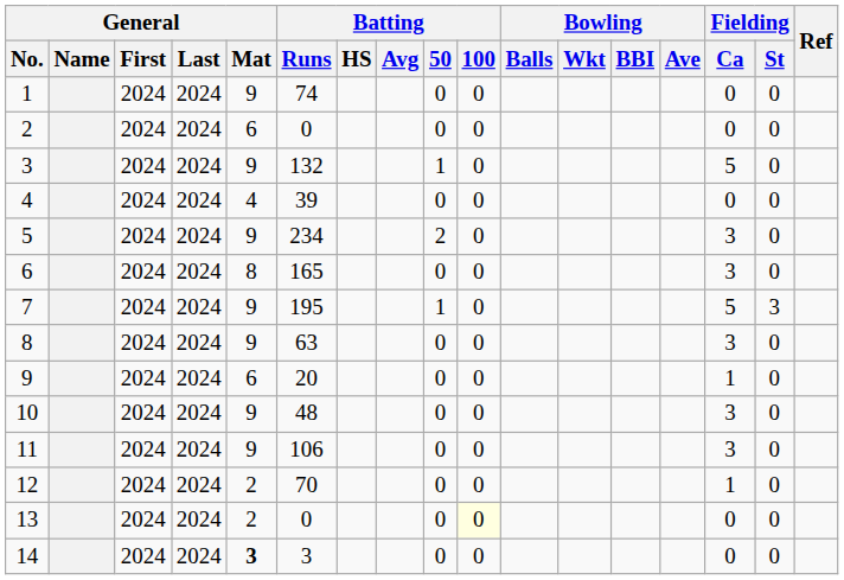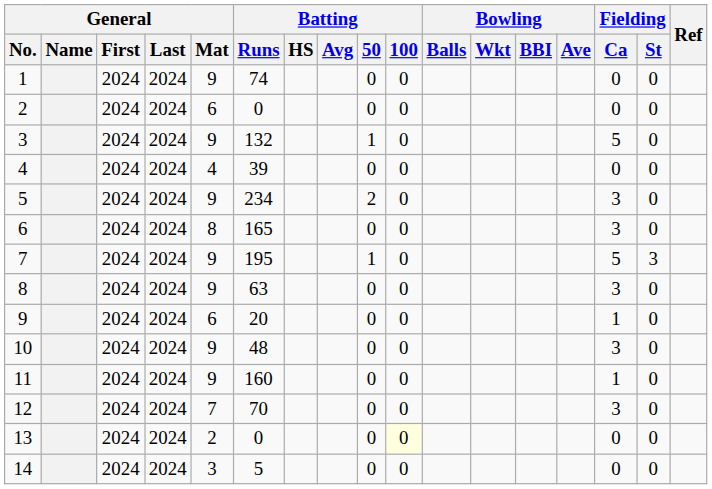 <table class="wikitable plainrowheaders sortable">
 <tr align="center">
 <th scope="col" colspan=5 class="unsortable">General</th>
 <th scope="col" colspan=5 class="unsortable"><a href='#'>Batting</a></th>
 <th scope="col" colspan=4 class="unsortable"><a href='#'>Bowling</a></th>
 <th scope="col" colspan=2 class="unsortable"><a href='#'>Fielding</a></th>
 <th scope="col" rowspan=2 class="unsortable">Ref</th>
 </tr>
 <tr align="center">
 <th scope="col">No.</th>
 <th scope="col">Name</th>
 <th scope="col">First</th>
 <th scope="col">Last</th>
 <th scope="col">Mat</th>
 <th scope="col"><a href='#'>Runs</a></th>
 <th scope="col">HS</th>
 <th scope="col"><a href='#'>Avg</a></th>
 <th scope="col"><a href='#'>50</a></th>
 <th scope="col"><a href='#'>100</a></th>
 <th scope="col"><a href='#'>Balls</a></th>
 <th scope="col"><a href='#'>Wkt</a></th>
 <th scope="col"><a href='#'>BBI</a></th>
 <th scope="col"><a href='#'>Ave</a></th>
 <th scope="col"><a href='#'>Ca</a></th>
 <th scope="col"><a href='#'>St</a></th>
 </tr>
 <tr align="center">
 <td>1</td>
 <th scope="row"></th>
 <td>2024</td>
 <td>2024</td>
 <td>9</td>
 <td>74</td>
 <td></td>
 <td></td>
 <td>0</td>
 <td>0</td>
 <td></td>
 <td></td>
 <td></td>
 <td></td>
 <td>0</td>
 <td>0</td>
 <td></td>
 </tr>
 <tr align="center">
 <td>2</td>
 <th scope="row"></th>
 <td>2024</td>
 <td>2024</td>
 <td>6</td>
 <td>0</td>
 <td></td>
 <td></td>
 <td>0</td>
 <td>0</td>
 <td></td>
 <td></td>
 <td></td>
 <td></td>
 <td>0</td>
 <td>0</td>
 <td></td>
 </tr>
 <tr align="center">
 <td>3</td>
 <th scope="row"></th>
 <td>2024</td>
 <td>2024</td>
 <td>9</td>
 <td>132</td>
 <td></td>
 <td></td>
 <td>1</td>
 <td>0</td>
 <td></td>
 <td></td>
 <td></td>
 <td></td>
 <td>5</td>
 <td>0</td>
 <td></td>
 </tr>
 <tr align="center">
 <td>4</td>
 <th scope="row" align="left"></th>
 <td>2024</td>
 <td>2024</td>
 <td>4</td>
 <td>39</td>
 <td></td>
 <td></td>
 <td>0</td>
 <td>0</td>
 <td></td>
 <td></td>
 <td></td>
 <td></td>
 <td>0</td>
 <td>0</td>
 <td></td>
 </tr>
 <tr align="center">
 <td>5</td>
 <th scope="row"></th>
 <td>2024</td>
 <td>2024</td>
 <td>9</td>
 <td>234</td>
 <td></td>
 <td></td>
 <td>2</td>
 <td>0</td>
 <td></td>
 <td></td>
 <td></td>
 <td></td>
 <td>3</td>
 <td>0</td>
 <td></td>
 </tr>
 <tr align="center">
 <td>6</td>
 <th scope="row"></th>
 <td>2024</td>
 <td>2024</td>
 <td>8</td>
 <td>165</td>
 <td></td>
 <td></td>
 <td>0</td>
 <td>0</td>
 <td></td>
 <td></td>
 <td></td>
 <td></td>
 <td>3</td>
 <td>0</td>
 <td></td>
 </tr>
 <tr align="center">
 <td>7</td>
 <th scope="row"></th>
 <td>2024</td>
 <td>2024</td>
 <td>9</td>
 <td>195</td>
 <td></td>
 <td></td>
 <td>1</td>
 <td>0</td>
 <td></td>
 <td></td>
 <td></td>
 <td></td>
 <td>5</td>
 <td>3</td>
 <td></td>
 </tr>
 <tr align="center">
 <td>8</td>
 <th scope="row"></th>
 <td>2024</td>
 <td>2024</td>
 <td>9</td>
 <td>63</td>
 <td></td>
 <td></td>
 <td>0</td>
 <td>0</td>
 <td></td>
 <td></td>
 <td></td>
 <td></td>
 <td>3</td>
 <td>0</td>
 <td></td>
 </tr>
 <tr align="center">
 <td>9</td>
 <th scope="row"></th>
 <td>2024</td>
 <td>2024</td>
 <td>6</td>
 <td>20</td>
 <td></td>
 <td></td>
 <td>0</td>
 <td>0</td>
 <td></td>
 <td></td>
 <td></td>
 <td></td>
 <td>1</td>
 <td>0</td>
 <td></td>
 </tr>
 <tr align="center">
 <td>10</td>
 <th scope="row"></th>
 <td>2024</td>
 <td>2024</td>
 <td>9</td>
 <td>48</td>
 <td></td>
 <td></td>
 <td>0</td>
 <td>0</td>
 <td></td>
 <td></td>
 <td></td>
 <td></td>
 <td>3</td>
 <td>0</td>
 <td></td>
 </tr>
 <tr align="center">
 <td>11</td>
 <th scope="row"></th>
 <td>2024</td>
 <td>2024</td>
 <td>9</td>
-<td>106</td>
+<td>160</td>
+<td></td>
+<td></td>
+<td>0</td>
+<td>0</td>
+<td></td>
+<td></td>
+<td></td>
+<td></td>
+<td>1</td>
+<td>0</td>
+<td></td>
+</tr>
+<tr align="center">
+<td>12</td>
+<th scope="row"></th>
+<td>2024</td>
+<td>2024</td>
+<td>7</td>
+<td>70</td>
 <td></td>
 <td></td>
 <td>0</td>
 <td>0</td>
 <td></td>
 <td></td>
 <td></td>
 <td></td>
 <td>3</td>
-<td>0</td>
-<td></td>
-</tr>
-<tr align="center">
-<td>12</td>
-<th scope="row"></th>
-<td>2024</td>
-<td>2024</td>
-<td>2</td>
-<td>70</td>
-<td></td>
-<td></td>
-<td>0</td>
-<td>0</td>
-<td></td>
-<td></td>
-<td></td>
-<td></td>
-<td>1</td>
 <td>0</td>
 <td></td>
 </tr>
 <tr align="center">
 <td>13</td>
 <th scope="row"></th>
 <td>2024</td>
 <td>2024</td>
 <td>2</td>
 <td>0</td>
 <td></td>
 <td></td>
 <td>0</td>
 <td style="background: lightyellow;">0</td>
 <td></td>
 <td></td>
 <td></td>
 <td></td>
 <td>0</td>
 <td>0</td>
 <td></td>
 </tr>
 <tr align="center">
 <td>14</td>
 <th scope="row"></th>
 <td>2024</td>
 <td>2024</td>
-<td><strong>3</strong></td>
 <td>3</td>
+<td>5</td>
 <td></td>
 <td></td>
 <td>0</td>
 <td>0</td>
 <td></td>
 <td></td>
 <td></td>
 <td></td>
 <td>0</td>
 <td>0</td>
 <td></td>
 </tr>
 </table>
